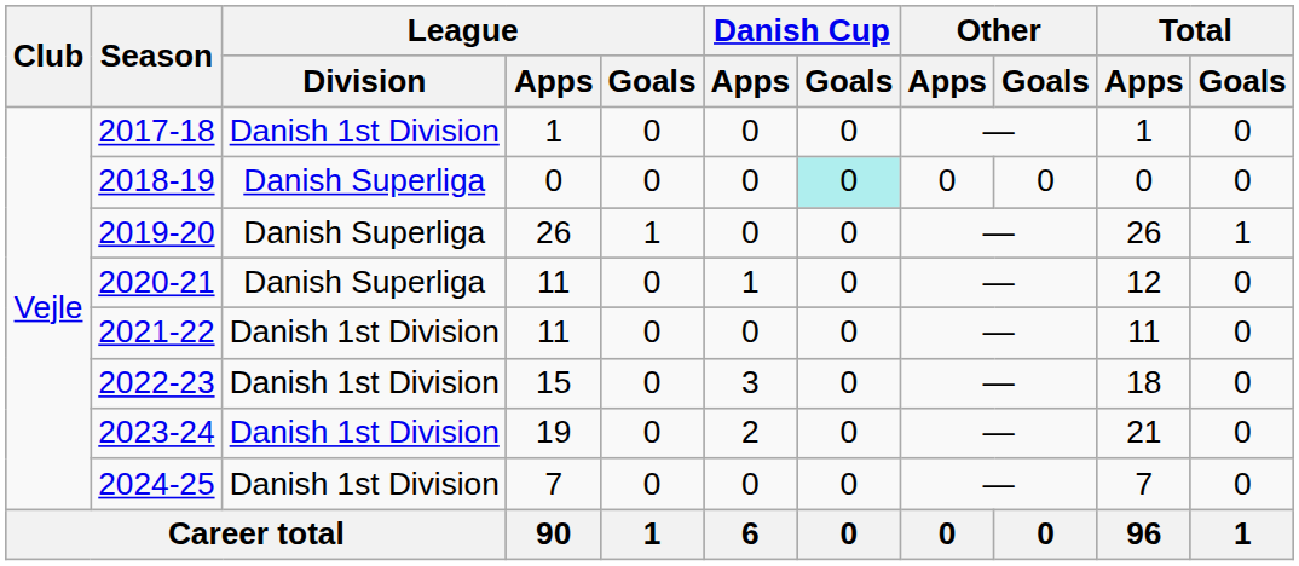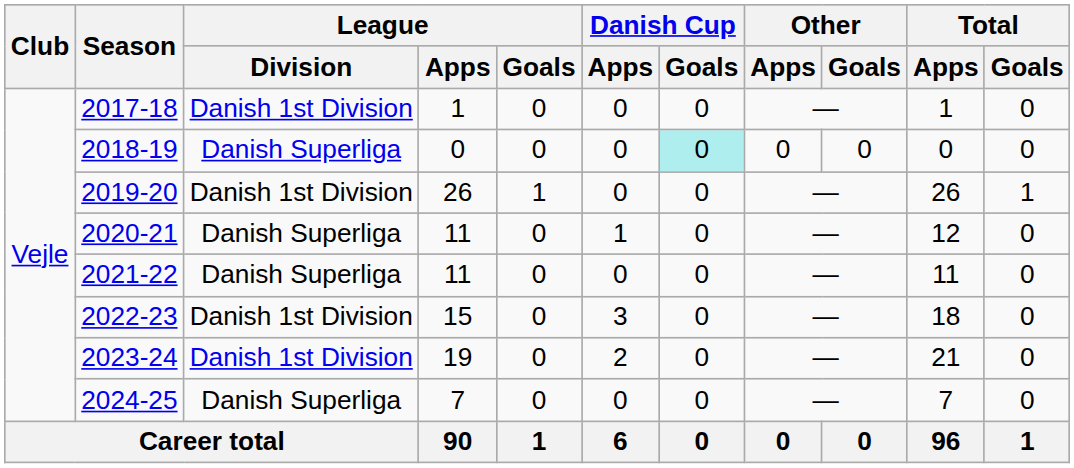 <table class="wikitable" style="text-align:center">
 <tr>
 <th rowspan="2">Club</th>
 <th rowspan="2">Season</th>
 <th colspan="3">League</th>
 <th colspan="2"><a href='#'>Danish Cup</a></th>
 <th colspan="2">Other</th>
 <th colspan="2">Total</th>
 </tr>
 <tr>
 <th>Division</th>
 <th>Apps</th>
 <th>Goals</th>
 <th>Apps</th>
 <th>Goals</th>
 <th>Apps</th>
 <th>Goals</th>
 <th>Apps</th>
 <th>Goals</th>
 </tr>
 <tr>
 <td rowspan="8"><a href='#'>Vejle</a></td>
 <td><a href='#'>2017-18</a></td>
 <td><a href='#'>Danish 1st Division</a></td>
 <td>1</td>
 <td>0</td>
 <td>0</td>
 <td>0</td>
 <td colspan="2">—</td>
 <td>1</td>
 <td>0</td>
 </tr>
 <tr>
 <td><a href='#'>2018-19</a></td>
 <td><a href='#'>Danish Superliga</a></td>
 <td>0</td>
 <td>0</td>
 <td>0</td>
 <td style="background: paleturquoise;">0</td>
 <td>0</td>
 <td>0</td>
 <td>0</td>
 <td>0</td>
 </tr>
 <tr>
 <td><a href='#'>2019-20</a></td>
-<td>Danish Superliga</td>
+<td>Danish 1st Division</td>
 <td>26</td>
 <td>1</td>
 <td>0</td>
 <td>0</td>
 <td colspan="2">—</td>
 <td>26</td>
 <td>1</td>
 </tr>
 <tr>
 <td><a href='#'>2020-21</a></td>
 <td>Danish Superliga</td>
 <td>11</td>
 <td>0</td>
 <td>1</td>
 <td>0</td>
 <td colspan="2">—</td>
 <td>12</td>
 <td>0</td>
 </tr>
 <tr>
 <td><a href='#'>2021-22</a></td>
-<td>Danish 1st Division</td>
+<td>Danish Superliga</td>
 <td>11</td>
 <td>0</td>
 <td>0</td>
 <td>0</td>
 <td colspan="2">—</td>
 <td>11</td>
 <td>0</td>
 </tr>
 <tr>
 <td><a href='#'>2022-23</a></td>
 <td>Danish 1st Division</td>
 <td>15</td>
 <td>0</td>
 <td>3</td>
 <td>0</td>
 <td colspan="2">—</td>
 <td>18</td>
 <td>0</td>
 </tr>
 <tr>
 <td><a href='#'>2023-24</a></td>
 <td><a href='#'>Danish 1st Division</a></td>
 <td>19</td>
 <td>0</td>
 <td>2</td>
 <td>0</td>
 <td colspan="2">—</td>
 <td>21</td>
 <td>0</td>
 </tr>
 <tr>
 <td><a href='#'>2024-25</a></td>
-<td>Danish 1st Division</td>
+<td>Danish Superliga</td>
 <td>7</td>
 <td>0</td>
 <td>0</td>
 <td>0</td>
 <td colspan="2">—</td>
 <td>7</td>
 <td>0</td>
 </tr>
 <tr>
 <th colspan="3">Career total</th>
 <th>90</th>
 <th>1</th>
 <th>6</th>
 <th>0</th>
 <th>0</th>
 <th>0</th>
 <th>96</th>
 <th>1</th>
 </tr>
 </table>
